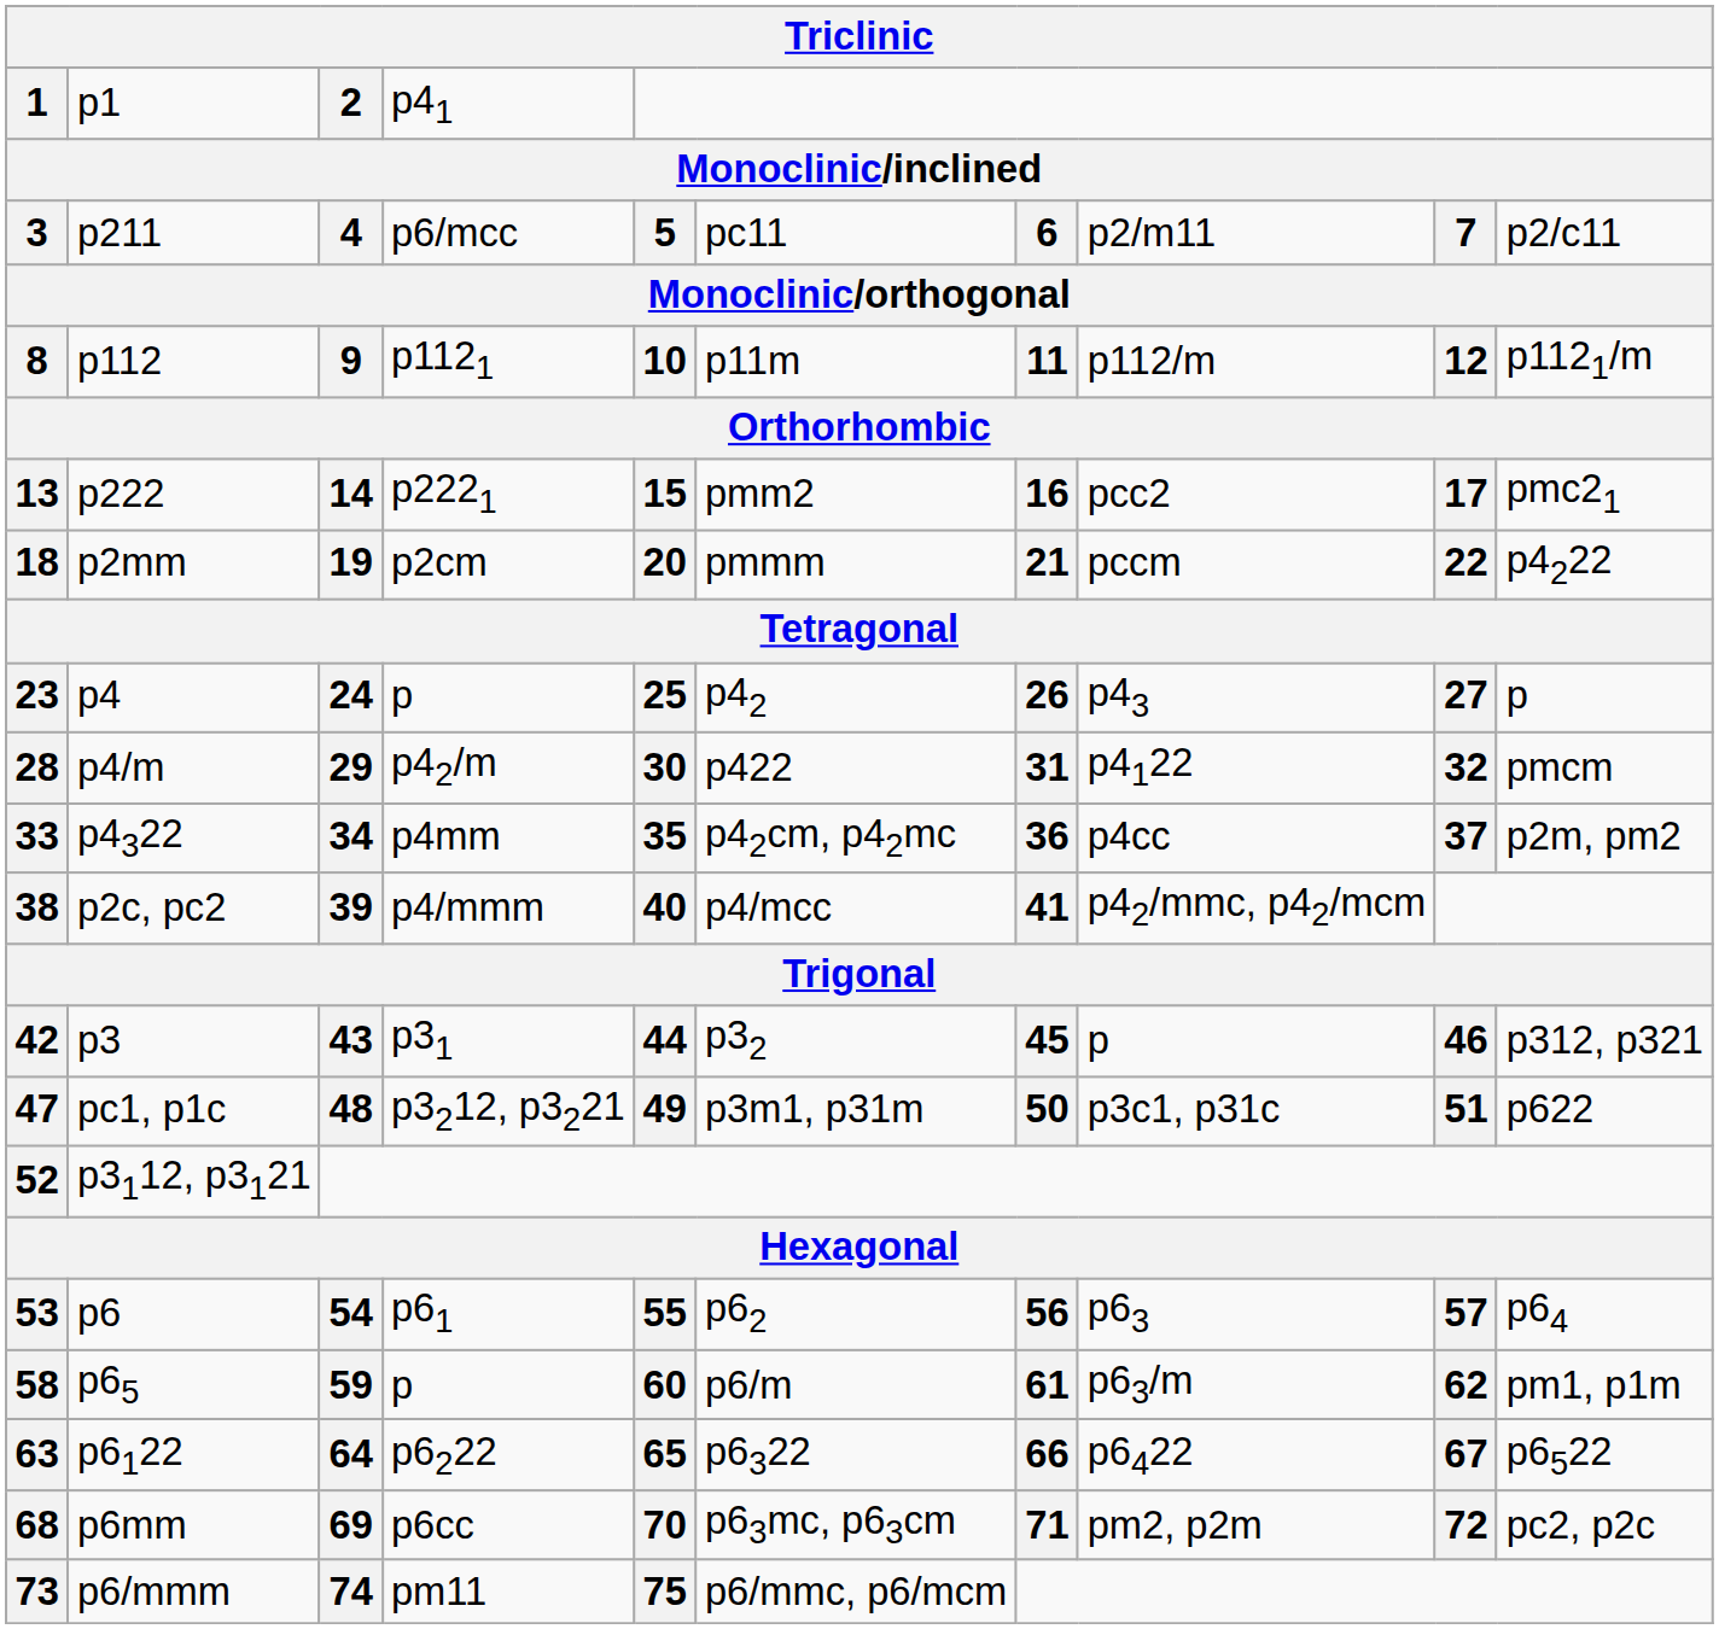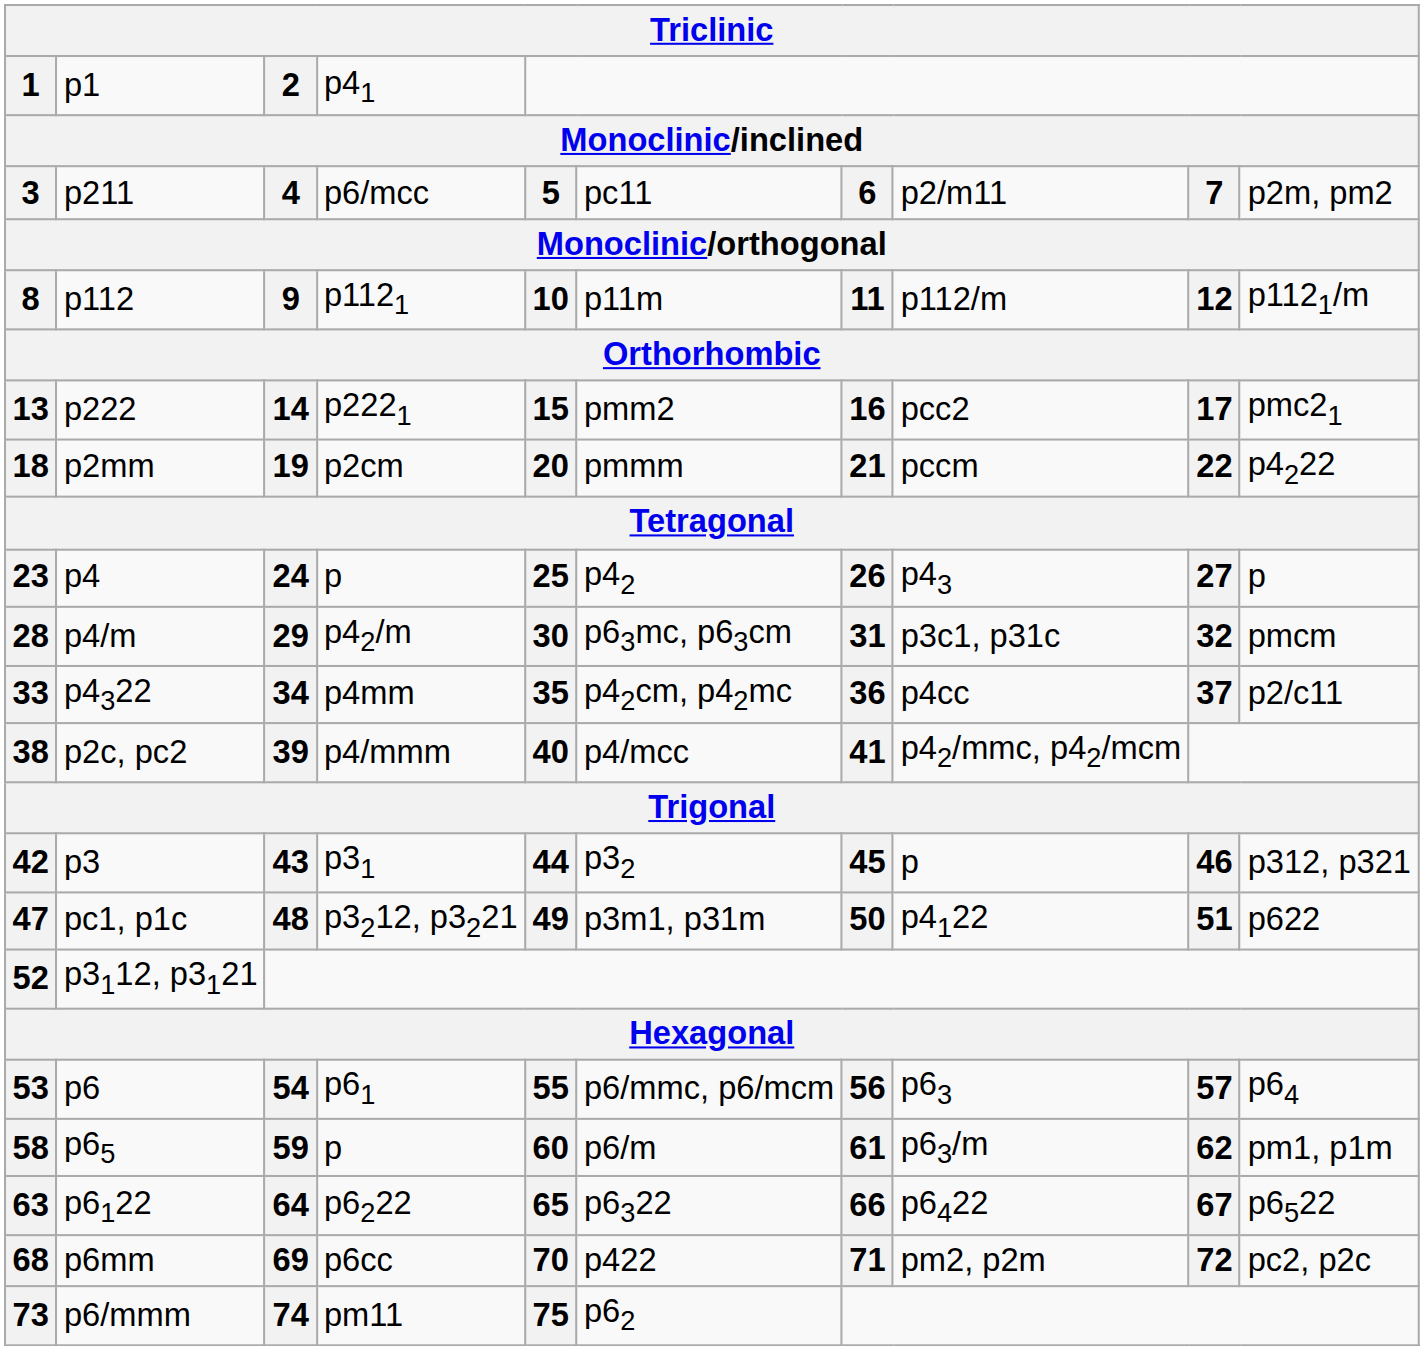 <table class="wikitable">
 <tr>
 <th colspan=10><a href='#'>Triclinic</a></th>
 </tr>
 <tr>
 <th>1</th>
 <td>p1</td>
 <th>2</th>
 <td>p4<sub>1</sub></td>
 </tr>
 <tr>
 <th colspan=10><a href='#'>Monoclinic</a>/inclined</th>
 </tr>
 <tr>
 <th>3</th>
 <td>p211</td>
 <th>4</th>
 <td>p6/mcc</td>
 <th>5</th>
 <td>pc11</td>
 <th>6</th>
 <td>p2/m11</td>
 <th>7</th>
-<td>p2/c11</td>
+<td>p2m, pm2</td>
 </tr>
 <tr>
 <th colspan=10><a href='#'>Monoclinic</a>/orthogonal</th>
 </tr>
 <tr>
 <th>8</th>
 <td>p112</td>
 <th>9</th>
 <td>p112<sub>1</sub></td>
 <th>10</th>
 <td>p11m</td>
 <th>11</th>
 <td>p112/m</td>
 <th>12</th>
 <td>p112<sub>1</sub>/m</td>
 </tr>
 <tr>
 <th colspan=10><a href='#'>Orthorhombic</a></th>
 </tr>
 <tr>
 <th>13</th>
 <td>p222</td>
 <th>14</th>
 <td>p222<sub>1</sub></td>
 <th>15</th>
 <td>pmm2</td>
 <th>16</th>
 <td>pcc2</td>
 <th>17</th>
 <td>pmc2<sub>1</sub></td>
 </tr>
 <tr>
 <th>18</th>
 <td>p2mm</td>
 <th>19</th>
 <td>p2cm</td>
 <th>20</th>
 <td>pmmm</td>
 <th>21</th>
 <td>pccm</td>
 <th>22</th>
 <td>p4<sub>2</sub>22</td>
 </tr>
 <tr>
 <th colspan=10><a href='#'>Tetragonal</a></th>
 </tr>
 <tr>
 <th>23</th>
 <td>p4</td>
 <th>24</th>
 <td>p</td>
 <th>25</th>
 <td>p4<sub>2</sub></td>
 <th>26</th>
 <td>p4<sub>3</sub></td>
 <th>27</th>
 <td>p</td>
 </tr>
 <tr>
 <th>28</th>
 <td>p4/m</td>
 <th>29</th>
 <td>p4<sub>2</sub>/m</td>
 <th>30</th>
-<td>p422</td>
+<td>p6<sub>3</sub>mc, p6<sub>3</sub>cm</td>
 <th>31</th>
-<td>p4<sub>1</sub>22</td>
+<td>p3c1, p31c</td>
 <th>32</th>
 <td>pmcm</td>
 </tr>
 <tr>
 <th>33</th>
 <td>p4<sub>3</sub>22</td>
 <th>34</th>
 <td>p4mm</td>
 <th>35</th>
 <td>p4<sub>2</sub>cm, p4<sub>2</sub>mc</td>
 <th>36</th>
 <td>p4cc</td>
 <th>37</th>
-<td>p2m, pm2</td>
+<td>p2/c11</td>
 </tr>
 <tr>
 <th>38</th>
 <td>p2c, pc2</td>
 <th>39</th>
 <td>p4/mmm</td>
 <th>40</th>
 <td>p4/mcc</td>
 <th>41</th>
 <td>p4<sub>2</sub>/mmc, p4<sub>2</sub>/mcm</td>
 </tr>
 <tr>
 <th colspan=10><a href='#'>Trigonal</a></th>
 </tr>
 <tr>
 <th>42</th>
 <td>p3</td>
 <th>43</th>
 <td>p3<sub>1</sub></td>
 <th>44</th>
 <td>p3<sub>2</sub></td>
 <th>45</th>
 <td>p</td>
 <th>46</th>
 <td>p312, p321</td>
 </tr>
 <tr>
 <th>47</th>
 <td>pc1, p1c</td>
 <th>48</th>
 <td>p3<sub>2</sub>12, p3<sub>2</sub>21</td>
 <th>49</th>
 <td>p3m1, p31m</td>
 <th>50</th>
-<td>p3c1, p31c</td>
+<td>p4<sub>1</sub>22</td>
 <th>51</th>
 <td>p622</td>
 </tr>
 <tr>
 <th>52</th>
 <td>p3<sub>1</sub>12, p3<sub>1</sub>21</td>
 </tr>
 <tr>
 <th colspan=10><a href='#'>Hexagonal</a></th>
 </tr>
 <tr>
 <th>53</th>
 <td>p6</td>
 <th>54</th>
 <td>p6<sub>1</sub></td>
 <th>55</th>
-<td>p6<sub>2</sub></td>
+<td>p6/mmc, p6/mcm</td>
 <th>56</th>
 <td>p6<sub>3</sub></td>
 <th>57</th>
 <td>p6<sub>4</sub></td>
 </tr>
 <tr>
 <th>58</th>
 <td>p6<sub>5</sub></td>
 <th>59</th>
 <td>p</td>
 <th>60</th>
 <td>p6/m</td>
 <th>61</th>
 <td>p6<sub>3</sub>/m</td>
 <th>62</th>
 <td>pm1, p1m</td>
 </tr>
 <tr>
 <th>63</th>
 <td>p6<sub>1</sub>22</td>
 <th>64</th>
 <td>p6<sub>2</sub>22</td>
 <th>65</th>
 <td>p6<sub>3</sub>22</td>
 <th>66</th>
 <td>p6<sub>4</sub>22</td>
 <th>67</th>
 <td>p6<sub>5</sub>22</td>
 </tr>
 <tr>
 <th>68</th>
 <td>p6mm</td>
 <th>69</th>
 <td>p6cc</td>
 <th>70</th>
-<td>p6<sub>3</sub>mc, p6<sub>3</sub>cm</td>
+<td>p422</td>
 <th>71</th>
 <td>pm2, p2m</td>
 <th>72</th>
 <td>pc2, p2c</td>
 </tr>
 <tr>
 <th>73</th>
 <td>p6/mmm</td>
 <th>74</th>
 <td>pm11</td>
 <th>75</th>
-<td>p6/mmc, p6/mcm</td>
+<td>p6<sub>2</sub></td>
 </tr>
 </table>
